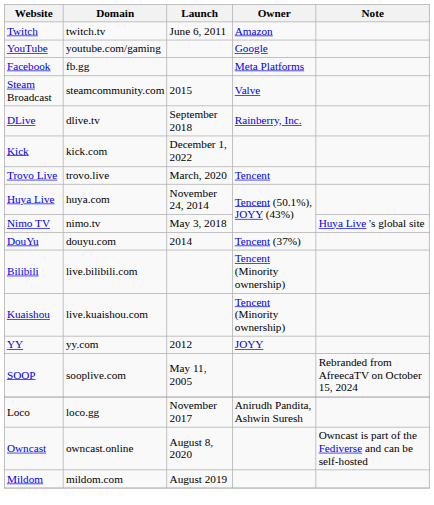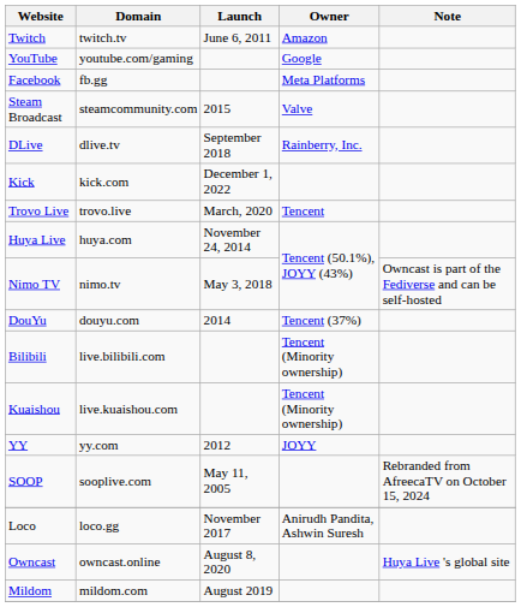 <table class="wikitable">
 <tr>
 <th>Website</th>
 <th>Domain</th>
 <th>Launch</th>
 <th>Owner</th>
 <th>Note</th>
 </tr>
 <tr>
 <td><a href='#'>Twitch</a></td>
 <td>twitch.tv</td>
 <td>June 6, 2011</td>
 <td><a href='#'>Amazon</a></td>
 <td></td>
 </tr>
 <tr>
 <td><a href='#'>YouTube</a></td>
 <td>youtube.com/gaming</td>
 <td></td>
 <td><a href='#'>Google</a></td>
 <td></td>
 </tr>
 <tr>
 <td><a href='#'>Facebook</a></td>
 <td>fb.gg</td>
 <td></td>
 <td><a href='#'>Meta Platforms</a></td>
 <td></td>
 </tr>
 <tr>
 <td><a href='#'>Steam</a> Broadcast</td>
 <td>steamcommunity.com</td>
 <td>2015</td>
 <td><a href='#'>Valve</a></td>
 <td></td>
 </tr>
 <tr>
 <td><a href='#'>DLive</a></td>
 <td>dlive.tv</td>
 <td>September 2018</td>
 <td><a href='#'>Rainberry, Inc.</a></td>
 <td></td>
 </tr>
 <tr>
 <td><a href='#'>Kick</a></td>
 <td>kick.com</td>
 <td>December 1, 2022</td>
 <td></td>
 </tr>
 <tr>
 <td><a href='#'>Trovo Live</a></td>
 <td>trovo.live</td>
 <td>March, 2020</td>
 <td><a href='#'>Tencent</a></td>
 <td></td>
 </tr>
 <tr>
 <td><a href='#'>Huya Live</a></td>
 <td>huya.com</td>
 <td>November 24, 2014</td>
 <td rowspan="2"><a href='#'>Tencent</a> (50.1%), <a href='#'>JOYY</a> (43%)</td>
 <td></td>
 </tr>
 <tr>
 <td><a href='#'>Nimo TV</a></td>
 <td>nimo.tv</td>
 <td>May 3, 2018</td>
-<td><a href='#'>Huya Live</a> 's global site</td>
+<td>Owncast is part of the <a href='#'>Fediverse</a> and can be self-hosted</td>
 </tr>
 <tr>
 <td><a href='#'>DouYu</a></td>
 <td>douyu.com</td>
 <td>2014</td>
 <td><a href='#'>Tencent</a> (37%)</td>
 <td></td>
 </tr>
 <tr>
 <td><a href='#'>Bilibili</a></td>
 <td>live.bilibili.com</td>
 <td></td>
 <td><a href='#'>Tencent</a> (Minority ownership)</td>
 <td></td>
 </tr>
 <tr>
 <td><a href='#'>Kuaishou</a></td>
 <td>live.kuaishou.com</td>
 <td></td>
 <td><a href='#'>Tencent</a> (Minority ownership)</td>
 <td></td>
 </tr>
 <tr>
 <td><a href='#'>YY</a></td>
 <td>yy.com</td>
 <td>2012</td>
 <td><a href='#'>JOYY</a></td>
 <td></td>
 </tr>
 <tr>
 <td><a href='#'>SOOP</a></td>
 <td>sooplive.com</td>
 <td>May 11, 2005</td>
 <td></td>
 <td>Rebranded from AfreecaTV on October 15, 2024</td>
 </tr>
 <tr>
 </tr>
 <tr>
 <td>Loco</td>
 <td>loco.gg</td>
 <td>November 2017</td>
 <td>Anirudh Pandita, Ashwin Suresh</td>
 <td></td>
 </tr>
 <tr>
 <td><a href='#'>Owncast</a></td>
 <td>owncast.online</td>
 <td>August 8, 2020</td>
 <td></td>
-<td>Owncast is part of the <a href='#'>Fediverse</a> and can be self-hosted</td>
+<td><a href='#'>Huya Live</a> 's global site</td>
 </tr>
 <tr>
 <td><a href='#'>Mildom</a></td>
 <td>mildom.com</td>
 <td>August 2019</td>
 <td></td>
 <td></td>
 </tr>
 <tr>
 </tr>
 </table>
